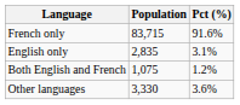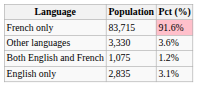 <table class="wikitable">
 <tr>
 <th>Language</th>
 <th>Population</th>
 <th>Pct (%)</th>
 </tr>
 <tr>
 <td>French only</td>
 <td>83,715</td>
-<td>91.6%</td>
+<td style="background: pink;">91.6%</td>
 </tr>
 <tr>
-<td>English only</td>
-<td>2,835</td>
-<td>3.1%</td>
+<td>Other languages</td>
+<td>3,330</td>
+<td>3.6%</td>
 </tr>
 <tr>
 <td>Both English and French</td>
 <td>1,075</td>
 <td>1.2%</td>
 </tr>
 <tr>
-<td>Other languages</td>
-<td>3,330</td>
-<td>3.6%</td>
+<td>English only</td>
+<td>2,835</td>
+<td>3.1%</td>
 </tr>
 </table>
